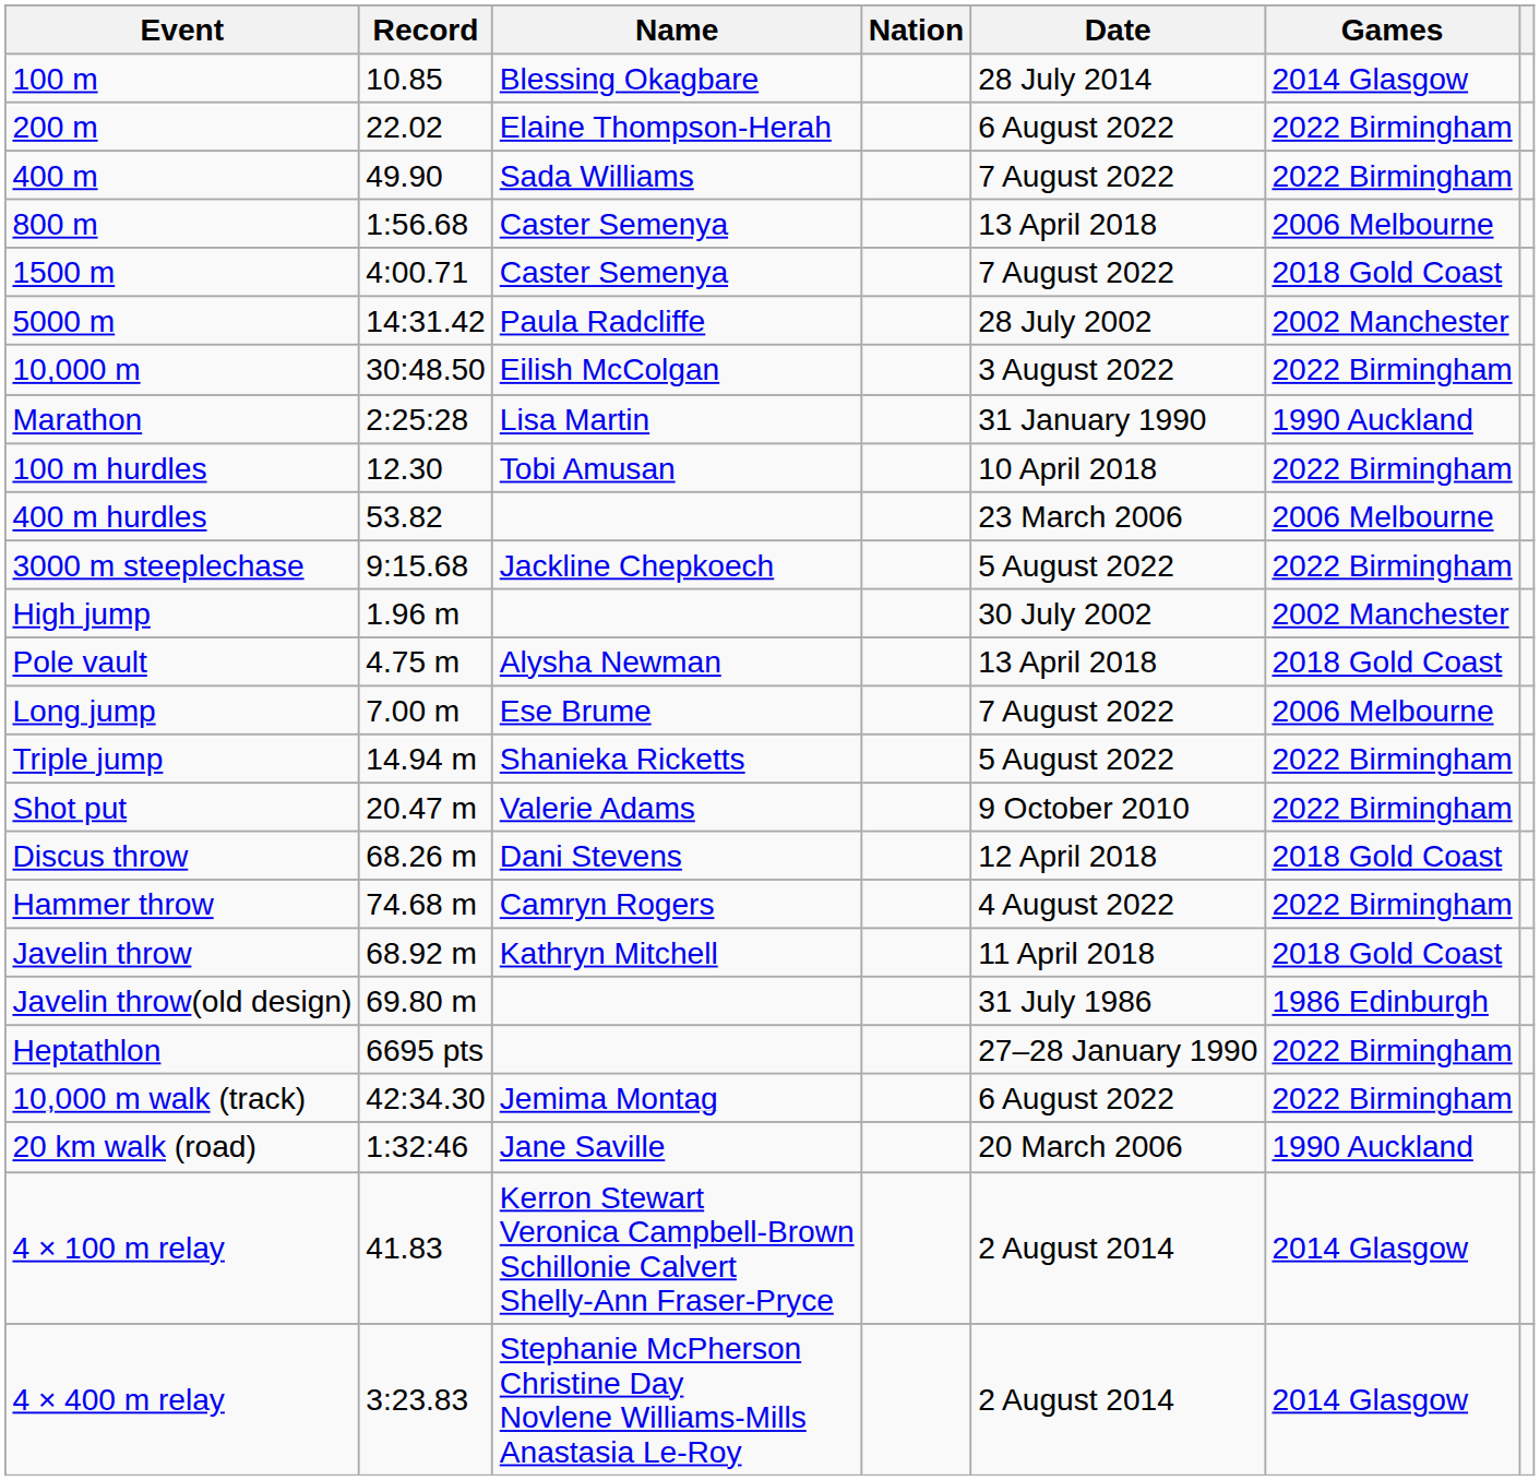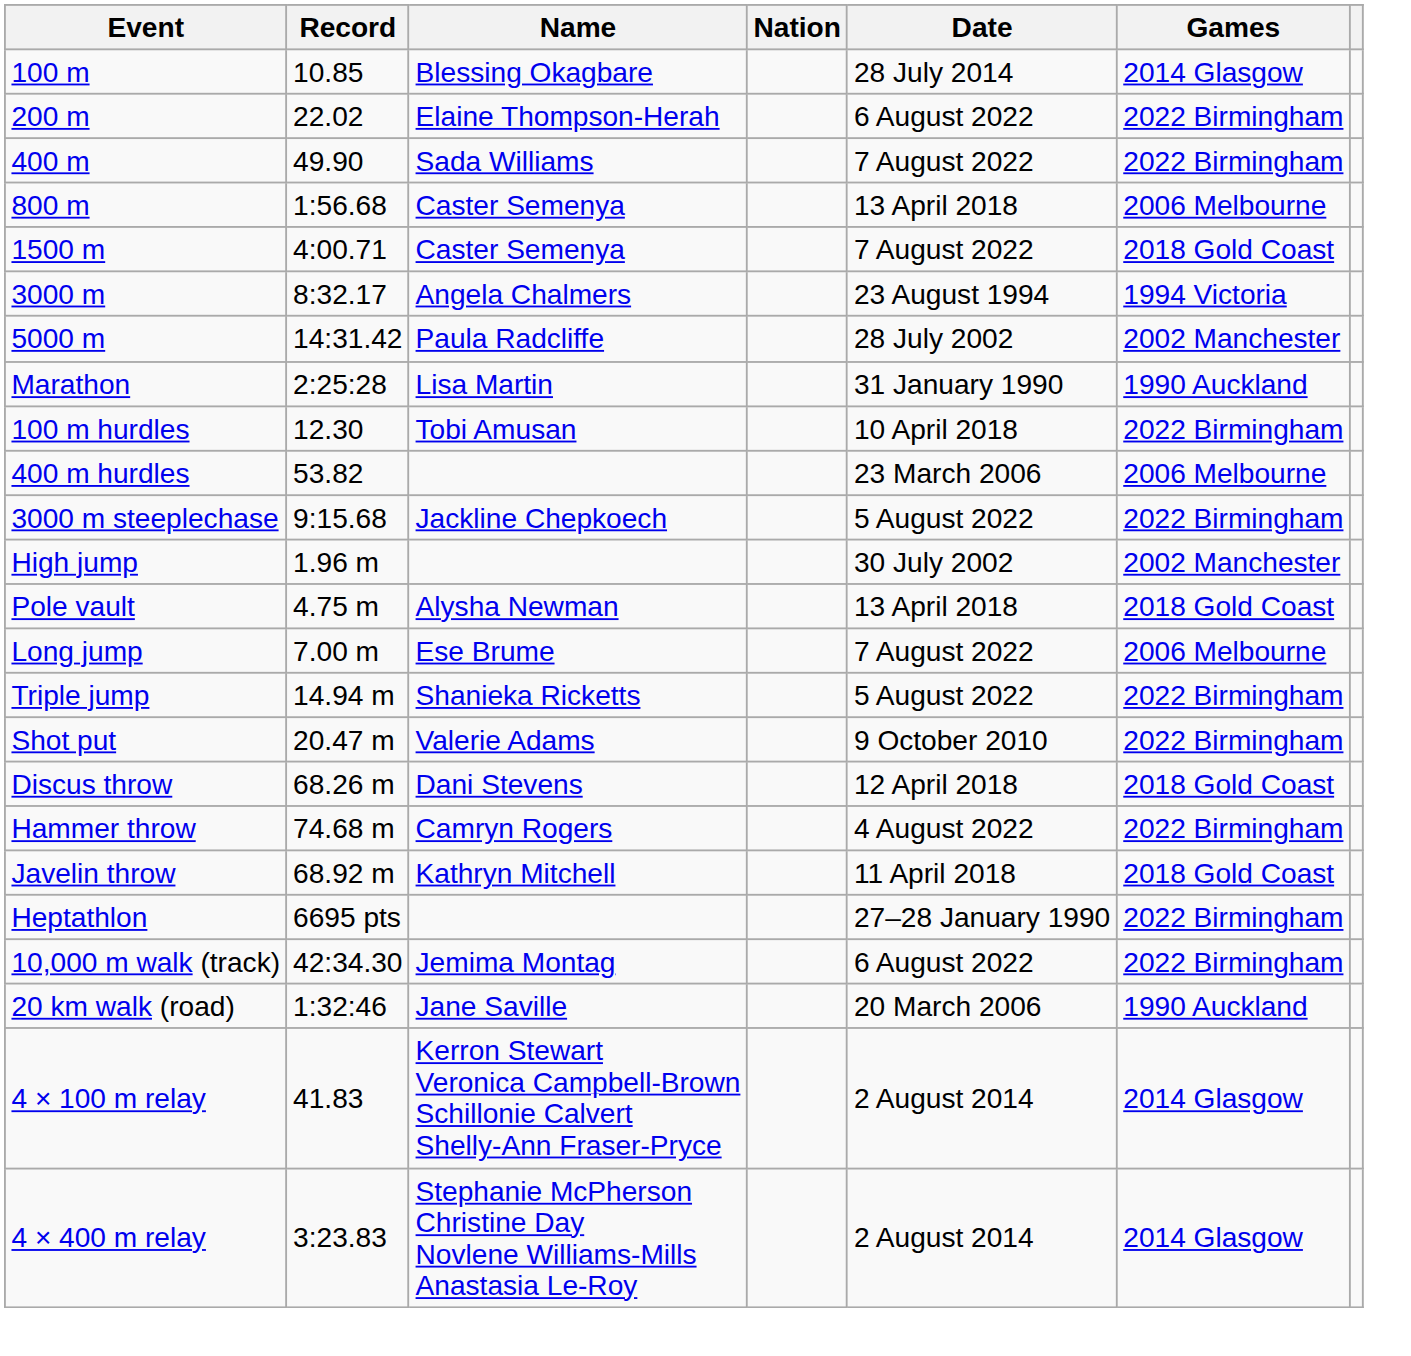 <table class="wikitable" style="font-size:95%">
 <tr>
 <th>Event</th>
 <th>Record</th>
 <th>Name</th>
 <th>Nation</th>
 <th>Date</th>
 <th>Games</th>
 <th></th>
 </tr>
 <tr>
 <td><a href='#'>100 m</a></td>
 <td>10.85 </td>
 <td><a href='#'>Blessing Okagbare</a></td>
 <td></td>
 <td>28 July 2014</td>
 <td><a href='#'>2014 Glasgow</a></td>
 <td></td>
 </tr>
 <tr>
 <td><a href='#'>200 m</a></td>
 <td>22.02 </td>
 <td><a href='#'>Elaine Thompson-Herah</a></td>
 <td></td>
 <td>6 August 2022</td>
 <td><a href='#'>2022 Birmingham</a></td>
 <td></td>
 </tr>
 <tr>
 <td><a href='#'>400 m</a></td>
 <td>49.90</td>
 <td><a href='#'>Sada Williams</a></td>
 <td></td>
 <td>7 August 2022</td>
 <td><a href='#'>2022 Birmingham</a></td>
 <td></td>
 </tr>
 <tr>
 <td><a href='#'>800 m</a></td>
 <td>1:56.68</td>
 <td><a href='#'>Caster Semenya</a></td>
 <td></td>
 <td>13 April 2018</td>
 <td><a href='#'>2006 Melbourne</a></td>
 <td></td>
 </tr>
 <tr>
 <td><a href='#'>1500 m</a></td>
 <td>4:00.71 </td>
 <td><a href='#'>Caster Semenya</a></td>
 <td></td>
 <td>7 August 2022</td>
 <td><a href='#'>2018 Gold Coast</a></td>
 <td></td>
 </tr>
 <tr>
+<td><a href='#'>3000 m</a></td>
+<td>8:32.17</td>
+<td><a href='#'>Angela Chalmers</a></td>
+<td></td>
+<td>23 August 1994</td>
+<td><a href='#'>1994 Victoria</a></td>
+<td></td>
+</tr>
+<tr>
 <td><a href='#'>5000 m</a></td>
 <td>14:31.42 </td>
 <td><a href='#'>Paula Radcliffe</a></td>
 <td></td>
 <td>28 July 2002</td>
 <td><a href='#'>2002 Manchester</a></td>
-<td></td>
-</tr>
-<tr>
-<td><a href='#'>10,000 m</a></td>
-<td>30:48.50</td>
-<td><a href='#'>Eilish McColgan</a></td>
-<td></td>
-<td>3 August 2022</td>
-<td><a href='#'>2022 Birmingham</a></td>
 <td></td>
 </tr>
 <tr>
 <td><a href='#'>Marathon</a></td>
 <td>2:25:28</td>
 <td><a href='#'>Lisa Martin</a></td>
 <td></td>
 <td>31 January 1990</td>
 <td><a href='#'>1990 Auckland</a></td>
 <td></td>
 </tr>
 <tr>
 <td><a href='#'>100 m hurdles</a></td>
 <td>12.30 </td>
 <td><a href='#'>Tobi Amusan</a></td>
 <td></td>
 <td>10 April 2018</td>
 <td><a href='#'>2022 Birmingham</a></td>
 <td></td>
 </tr>
 <tr>
 <td><a href='#'>400 m hurdles</a></td>
 <td>53.82</td>
 <td></td>
 <td></td>
 <td>23 March 2006</td>
 <td><a href='#'>2006 Melbourne</a></td>
 <td></td>
 </tr>
 <tr>
 <td><a href='#'>3000 m steeplechase</a></td>
 <td>9:15.68</td>
 <td><a href='#'>Jackline Chepkoech</a></td>
 <td></td>
 <td>5 August 2022</td>
 <td><a href='#'>2022 Birmingham</a></td>
 <td></td>
 </tr>
 <tr>
 <td><a href='#'>High jump</a></td>
 <td>1.96 m</td>
 <td></td>
 <td></td>
 <td>30 July 2002</td>
 <td><a href='#'>2002 Manchester</a></td>
 <td></td>
 </tr>
 <tr>
 <td><a href='#'>Pole vault</a></td>
 <td>4.75 m</td>
 <td><a href='#'>Alysha Newman</a></td>
 <td></td>
 <td>13 April 2018</td>
 <td><a href='#'>2018 Gold Coast</a></td>
 <td></td>
 </tr>
 <tr>
 <td><a href='#'>Long jump</a></td>
 <td>7.00 m </td>
 <td><a href='#'>Ese Brume</a></td>
 <td></td>
 <td>7 August 2022</td>
 <td><a href='#'>2006 Melbourne</a></td>
 <td></td>
 </tr>
 <tr>
 <td><a href='#'>Triple jump</a></td>
 <td>14.94 m </td>
 <td><a href='#'>Shanieka Ricketts</a></td>
 <td></td>
 <td>5 August 2022</td>
 <td><a href='#'>2022 Birmingham</a></td>
 <td></td>
 </tr>
 <tr>
 <td><a href='#'>Shot put</a></td>
 <td>20.47 m</td>
 <td><a href='#'>Valerie Adams</a></td>
 <td></td>
 <td>9 October 2010</td>
 <td><a href='#'>2022 Birmingham</a></td>
 <td></td>
 </tr>
 <tr>
 <td><a href='#'>Discus throw</a></td>
 <td>68.26 m</td>
 <td><a href='#'>Dani Stevens</a></td>
 <td></td>
 <td>12 April 2018</td>
 <td><a href='#'>2018 Gold Coast</a></td>
 <td></td>
 </tr>
 <tr>
 <td><a href='#'>Hammer throw</a></td>
 <td>74.68 m</td>
 <td><a href='#'>Camryn Rogers</a></td>
 <td></td>
 <td>4 August 2022</td>
 <td><a href='#'>2022 Birmingham</a></td>
 <td></td>
 </tr>
 <tr>
 <td><a href='#'>Javelin throw</a></td>
 <td>68.92 m </td>
 <td><a href='#'>Kathryn Mitchell</a></td>
 <td></td>
 <td>11 April 2018</td>
 <td><a href='#'>2018 Gold Coast</a></td>
 <td></td>
 </tr>
 <tr>
-<td><a href='#'>Javelin throw</a>(old design)</td>
-<td>69.80 m</td>
-<td></td>
-<td></td>
-<td>31 July 1986</td>
-<td><a href='#'>1986 Edinburgh</a></td>
-<td></td>
-</tr>
-<tr>
 <td><a href='#'>Heptathlon</a></td>
 <td>6695 pts </td>
 <td></td>
 <td></td>
 <td>27–28 January 1990</td>
 <td><a href='#'>2022 Birmingham</a></td>
 <td></td>
 </tr>
 <tr>
 <td><a href='#'>10,000 m walk</a> (track)</td>
 <td>42:34.30</td>
 <td><a href='#'>Jemima Montag</a></td>
 <td></td>
 <td>6 August 2022</td>
 <td><a href='#'>2022 Birmingham</a></td>
 <td></td>
 </tr>
 <tr>
 <td><a href='#'>20 km walk</a> (road)</td>
 <td>1:32:46</td>
 <td><a href='#'>Jane Saville</a></td>
 <td></td>
 <td>20 March 2006</td>
 <td><a href='#'>1990 Auckland</a></td>
 <td></td>
 </tr>
 <tr>
 <td><a href='#'>4 × 100 m relay</a></td>
 <td>41.83</td>
 <td><a href='#'>Kerron Stewart</a><br><a href='#'>Veronica Campbell-Brown</a><br><a href='#'>Schillonie Calvert</a><br><a href='#'>Shelly-Ann Fraser-Pryce</a></td>
 <td></td>
 <td>2 August 2014</td>
 <td><a href='#'>2014 Glasgow</a></td>
 <td></td>
 </tr>
 <tr>
 <td><a href='#'>4 × 400 m relay</a></td>
 <td>3:23.83</td>
 <td><a href='#'>Stephanie McPherson</a><br><a href='#'>Christine Day</a><br><a href='#'>Novlene Williams-Mills</a><br><a href='#'>Anastasia Le-Roy</a></td>
 <td></td>
 <td>2 August 2014</td>
 <td><a href='#'>2014 Glasgow</a></td>
 <td></td>
 </tr>
 </table>
